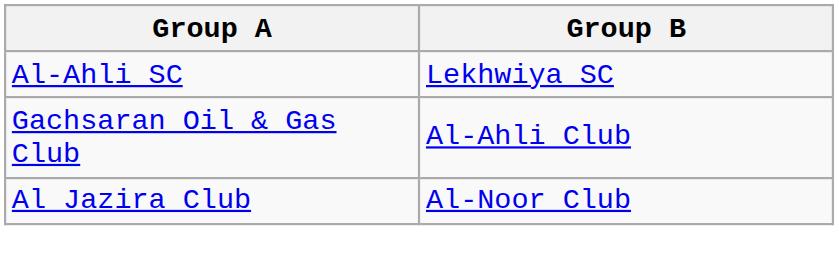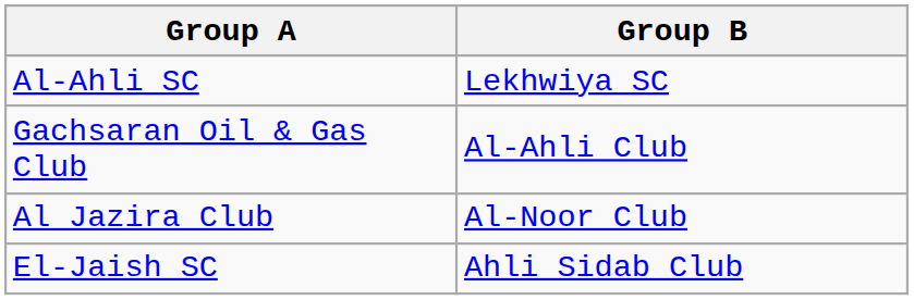 <table class="wikitable" width=30%>
 <tr>
 <th width=50%>Group A</th>
 <th width=50%>Group B</th>
 </tr>
 <tr>
 <td> <a href='#'>Al-Ahli SC</a></td>
 <td> <a href='#'>Lekhwiya SC</a></td>
 </tr>
 <tr>
 <td> <a href='#'>Gachsaran Oil & Gas Club</a></td>
 <td> <a href='#'>Al-Ahli Club</a></td>
 </tr>
 <tr>
 <td> <a href='#'>Al Jazira Club</a></td>
 <td> <a href='#'>Al-Noor Club</a></td>
 </tr>
+<tr>
+<td> <a href='#'>El-Jaish SC</a></td>
+<td> <a href='#'>Ahli Sidab Club</a></td>
+</tr>
 </table>
